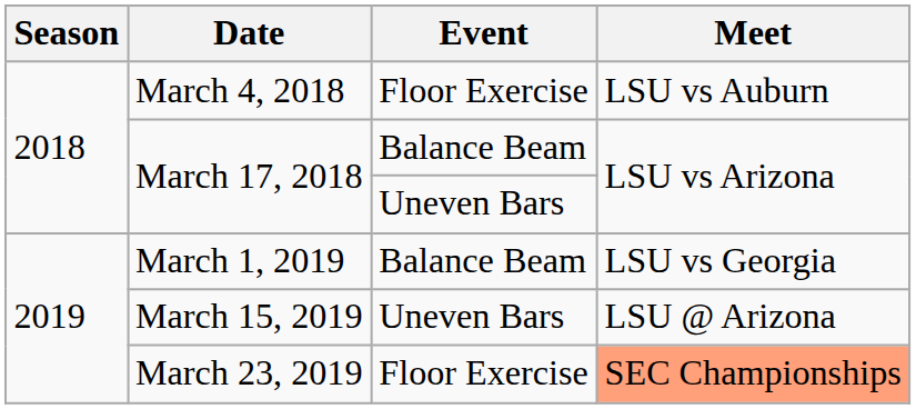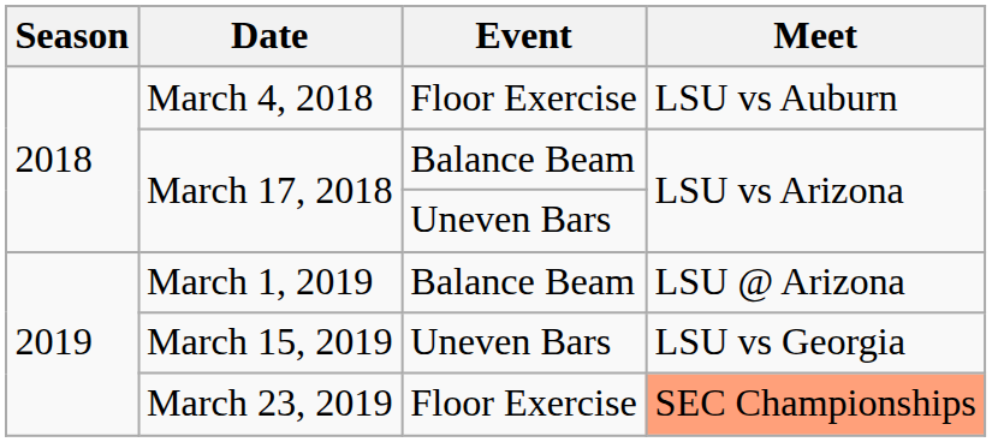 <table class="wikitable">
 <tr>
 <th>Season</th>
 <th>Date</th>
 <th>Event</th>
 <th>Meet</th>
 </tr>
 <tr>
 <td rowspan="3">2018</td>
 <td>March 4, 2018</td>
 <td>Floor Exercise</td>
 <td>LSU vs Auburn</td>
 </tr>
 <tr>
 <td rowspan="2">March 17, 2018</td>
 <td>Balance Beam</td>
 <td rowspan="2">LSU vs Arizona</td>
 </tr>
 <tr>
 <td>Uneven Bars</td>
 </tr>
 <tr>
 <td rowspan="3">2019</td>
 <td>March 1, 2019</td>
 <td>Balance Beam</td>
-<td>LSU vs Georgia</td>
+<td>LSU @ Arizona</td>
 </tr>
 <tr>
 <td>March 15, 2019</td>
 <td>Uneven Bars</td>
-<td>LSU @ Arizona</td>
+<td>LSU vs Georgia</td>
 </tr>
 <tr>
 <td>March 23, 2019</td>
 <td>Floor Exercise</td>
 <td style="background: lightsalmon;">SEC Championships</td>
 </tr>
 </table>
